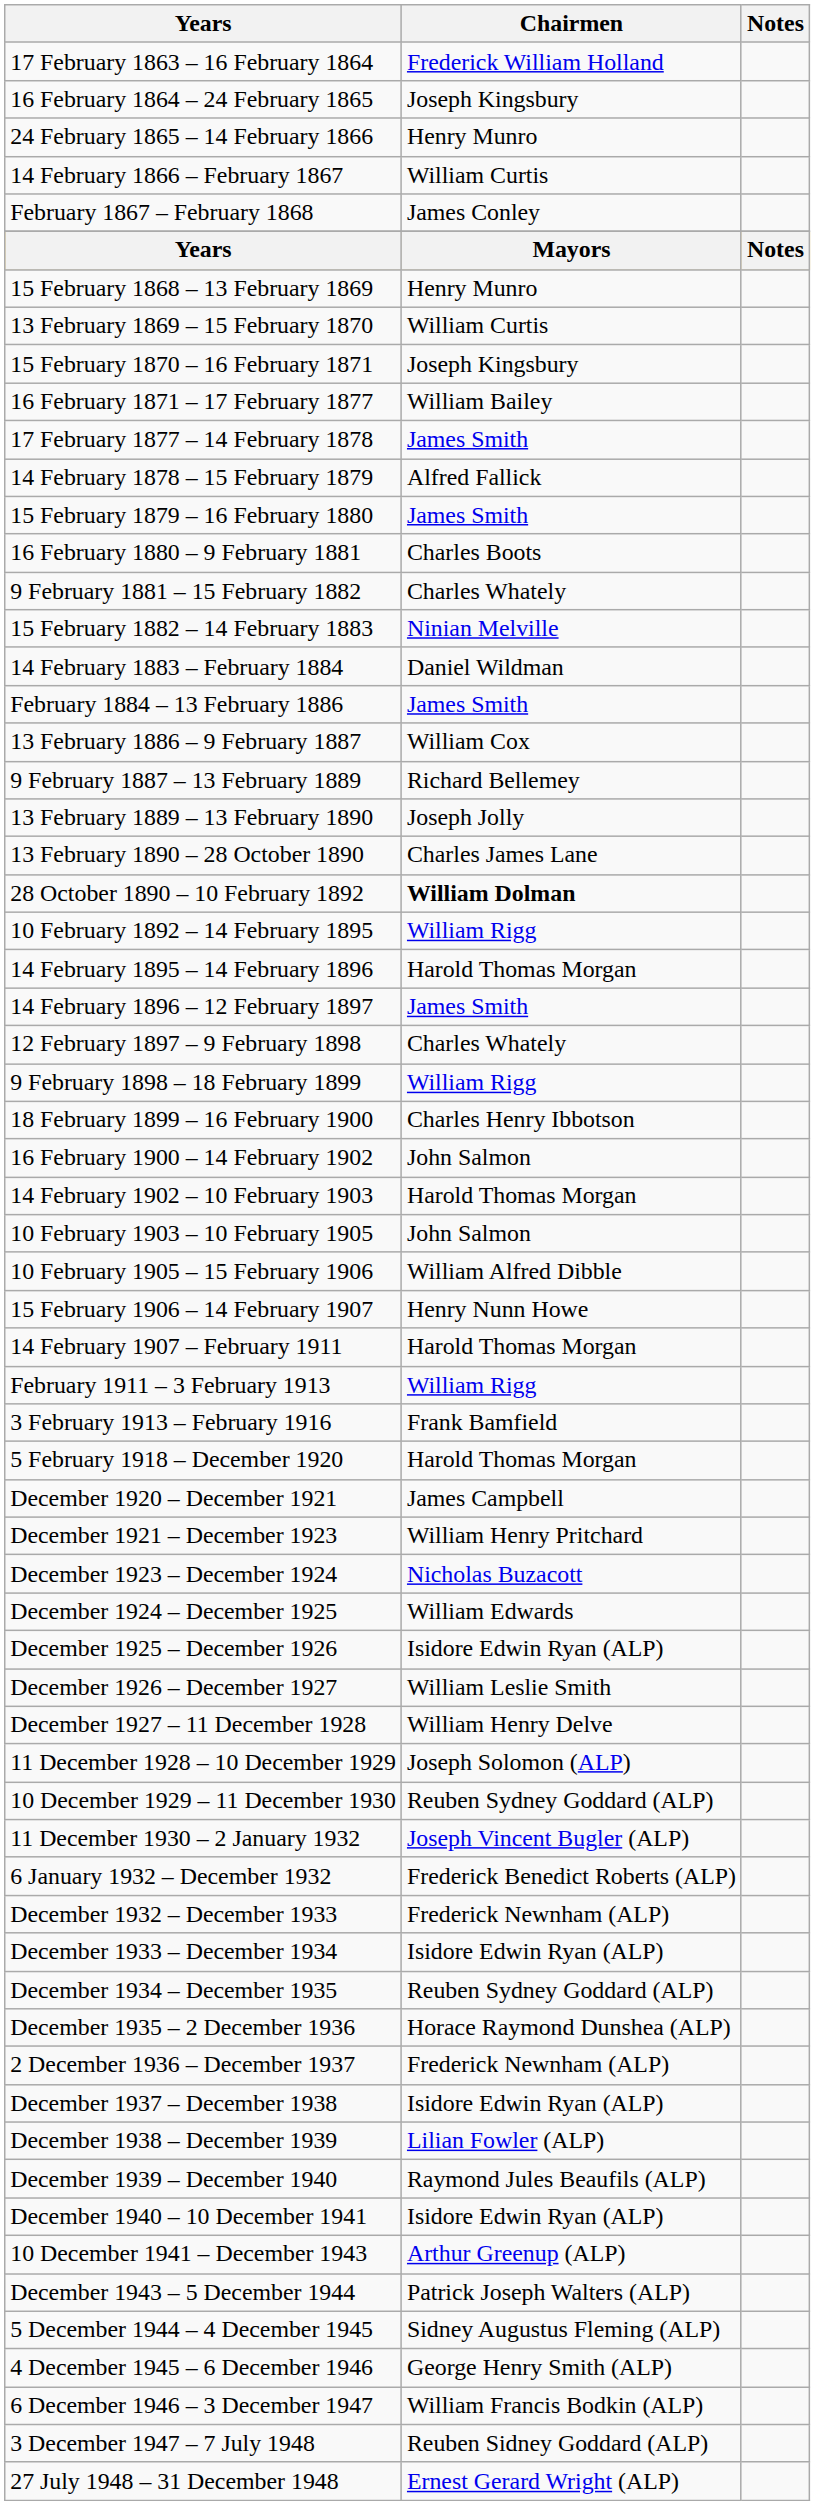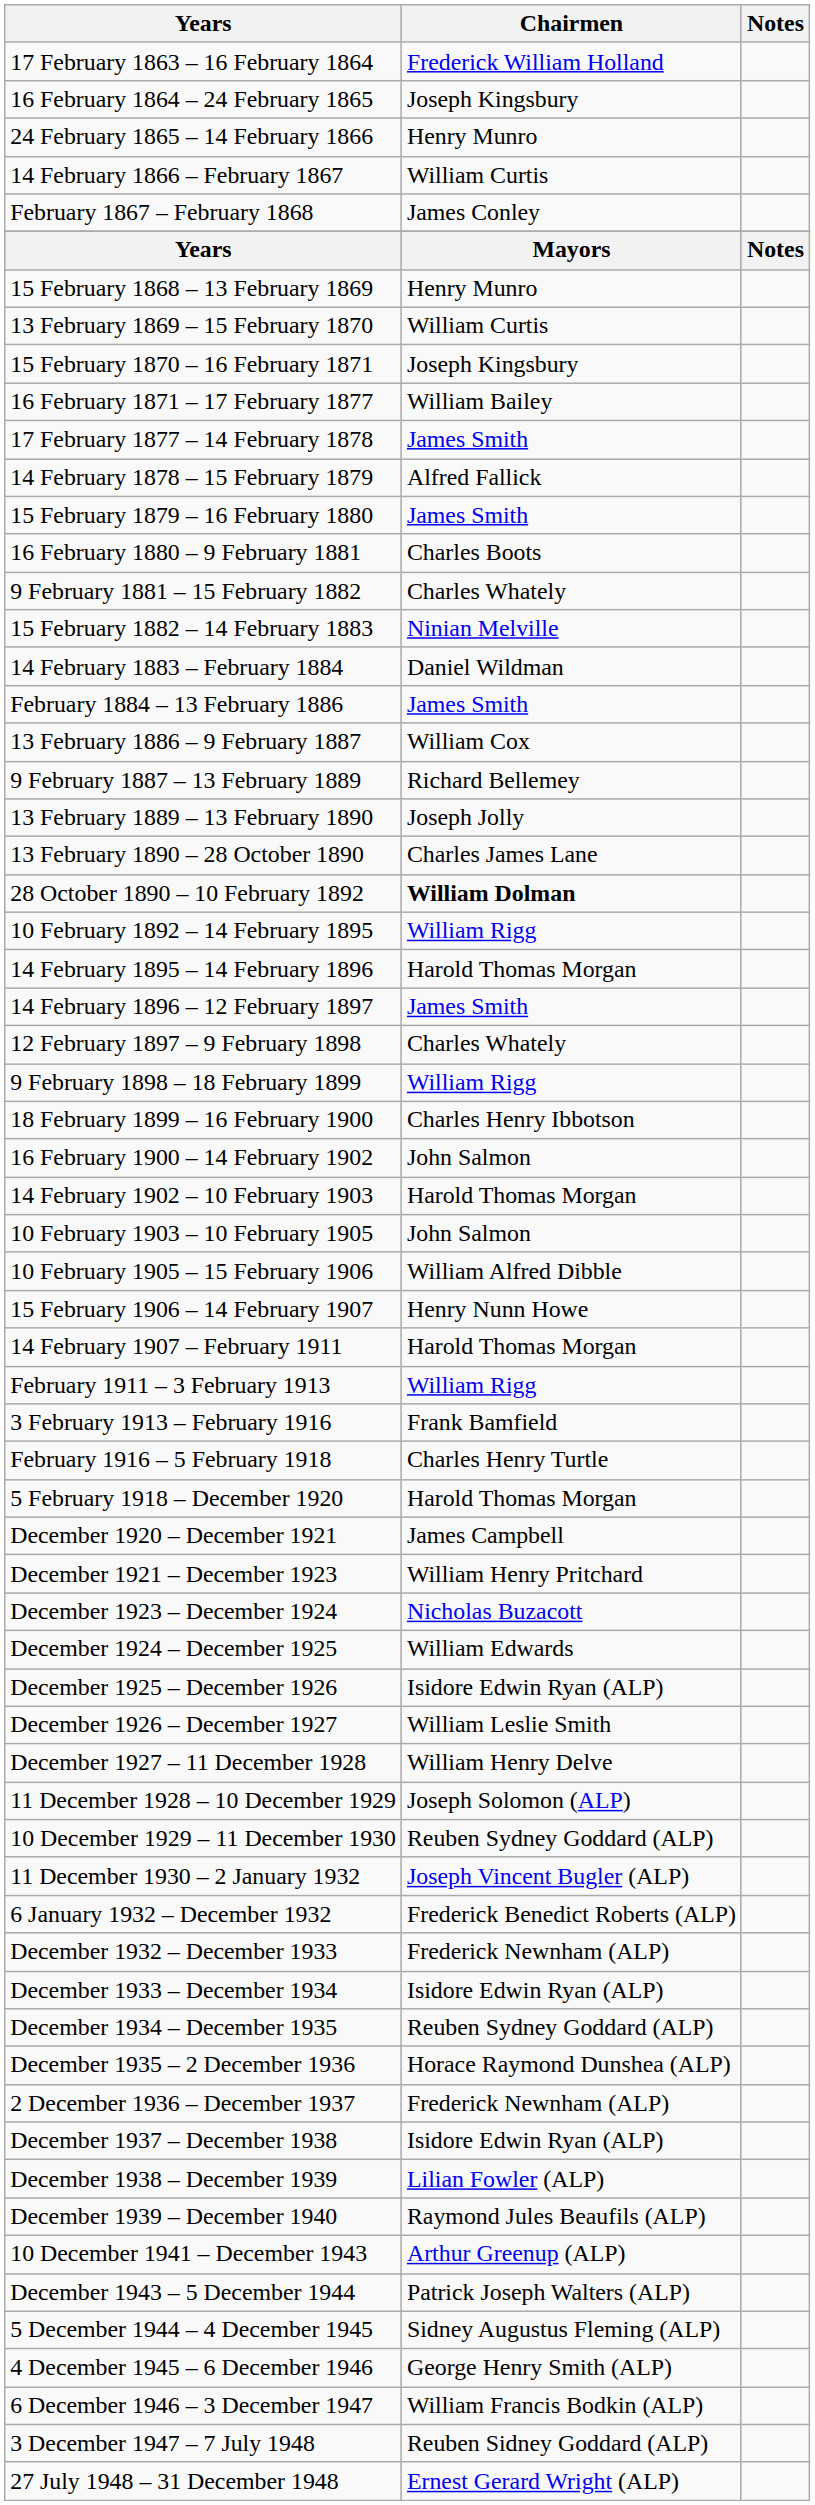 <table class="wikitable">
 <tr>
 <th>Years</th>
 <th>Chairmen</th>
 <th>Notes</th>
 </tr>
 <tr>
 <td>17 February 1863 – 16 February 1864</td>
 <td><a href='#'>Frederick William Holland</a></td>
 <td></td>
 </tr>
 <tr>
 <td>16 February 1864 – 24 February 1865</td>
 <td>Joseph Kingsbury</td>
 <td></td>
 </tr>
 <tr>
 <td>24 February 1865 – 14 February 1866</td>
 <td>Henry Munro</td>
 <td></td>
 </tr>
 <tr>
 <td>14 February 1866 – February 1867</td>
 <td>William Curtis</td>
 <td></td>
 </tr>
 <tr>
 <td>February 1867 – February 1868</td>
 <td>James Conley</td>
 <td></td>
 </tr>
 <tr>
 </tr>
 <tr bgcolor="#FFCC33">
 <th>Years</th>
 <th>Mayors</th>
 <th>Notes</th>
 </tr>
 <tr>
 <td>15 February 1868 – 13 February 1869</td>
 <td>Henry Munro</td>
 <td></td>
 </tr>
 <tr>
 <td>13 February 1869 – 15 February 1870</td>
 <td>William Curtis</td>
 <td></td>
 </tr>
 <tr>
 <td>15 February 1870 – 16 February 1871</td>
 <td>Joseph Kingsbury</td>
 <td></td>
 </tr>
 <tr>
 <td>16 February 1871 – 17 February 1877</td>
 <td>William Bailey</td>
 <td></td>
 </tr>
 <tr>
 <td>17 February 1877 – 14 February 1878</td>
 <td><a href='#'>James Smith</a></td>
 <td></td>
 </tr>
 <tr>
 <td>14 February 1878 – 15 February 1879</td>
 <td>Alfred Fallick</td>
 <td></td>
 </tr>
 <tr>
 <td>15 February 1879 – 16 February 1880</td>
 <td><a href='#'>James Smith</a></td>
 <td></td>
 </tr>
 <tr>
 <td>16 February 1880 – 9 February 1881</td>
 <td>Charles Boots</td>
 <td></td>
 </tr>
 <tr>
 <td>9 February 1881 – 15 February 1882</td>
 <td>Charles Whately</td>
 <td></td>
 </tr>
 <tr>
 <td>15 February 1882 – 14 February 1883</td>
 <td><a href='#'>Ninian Melville</a></td>
 <td></td>
 </tr>
 <tr>
 <td>14 February 1883 – February 1884</td>
 <td>Daniel Wildman</td>
 <td></td>
 </tr>
 <tr>
 <td>February 1884 – 13 February 1886</td>
 <td><a href='#'>James Smith</a></td>
 <td></td>
 </tr>
 <tr>
 <td>13 February 1886 – 9 February 1887</td>
 <td>William Cox</td>
 <td></td>
 </tr>
 <tr>
 <td>9 February 1887 – 13 February 1889</td>
 <td>Richard Bellemey</td>
 <td></td>
 </tr>
 <tr>
 <td>13 February 1889 – 13 February 1890</td>
 <td>Joseph Jolly</td>
 <td></td>
 </tr>
 <tr>
 <td>13 February 1890 – 28 October 1890</td>
 <td>Charles James Lane</td>
 <td></td>
 </tr>
 <tr>
 <td>28 October 1890 – 10 February 1892</td>
 <td><strong>William Dolman</strong></td>
 <td></td>
 </tr>
 <tr>
 <td>10 February 1892 – 14 February 1895</td>
 <td><a href='#'>William Rigg</a></td>
 <td></td>
 </tr>
 <tr>
 <td>14 February 1895 – 14 February 1896</td>
 <td>Harold Thomas Morgan</td>
 <td></td>
 </tr>
 <tr>
 <td>14 February 1896 – 12 February 1897</td>
 <td><a href='#'>James Smith</a></td>
 <td></td>
 </tr>
 <tr>
 <td>12 February 1897 – 9 February 1898</td>
 <td>Charles Whately</td>
 <td></td>
 </tr>
 <tr>
 <td>9 February 1898 – 18 February 1899</td>
 <td><a href='#'>William Rigg</a></td>
 <td></td>
 </tr>
 <tr>
 <td>18 February 1899 – 16 February 1900</td>
 <td>Charles Henry Ibbotson</td>
 <td></td>
 </tr>
 <tr>
 <td>16 February 1900 – 14 February 1902</td>
 <td>John Salmon</td>
 <td></td>
 </tr>
 <tr>
 <td>14 February 1902 – 10 February 1903</td>
 <td>Harold Thomas Morgan</td>
 <td></td>
 </tr>
 <tr>
 <td>10 February 1903 – 10 February 1905</td>
 <td>John Salmon</td>
 <td></td>
 </tr>
 <tr>
 <td>10 February 1905 – 15 February 1906</td>
 <td>William Alfred Dibble</td>
 <td></td>
 </tr>
 <tr>
 <td>15 February 1906 – 14 February 1907</td>
 <td>Henry Nunn Howe</td>
 <td></td>
 </tr>
 <tr>
 <td>14 February 1907 – February 1911</td>
 <td>Harold Thomas Morgan</td>
 <td></td>
 </tr>
 <tr>
 <td>February 1911 – 3 February 1913</td>
 <td><a href='#'>William Rigg</a></td>
 <td></td>
 </tr>
 <tr>
 <td>3 February 1913 – February 1916</td>
 <td>Frank Bamfield</td>
 <td></td>
 </tr>
 <tr>
+<td>February 1916 – 5 February 1918</td>
+<td>Charles Henry Turtle</td>
+<td></td>
+</tr>
+<tr>
 <td>5 February 1918 – December 1920</td>
 <td>Harold Thomas Morgan</td>
 <td></td>
 </tr>
 <tr>
 <td>December 1920 – December 1921</td>
 <td>James Campbell</td>
 <td></td>
 </tr>
 <tr>
 <td>December 1921 – December 1923</td>
 <td>William Henry Pritchard</td>
 <td></td>
 </tr>
 <tr>
 <td>December 1923 – December 1924</td>
 <td><a href='#'>Nicholas Buzacott</a></td>
 <td></td>
 </tr>
 <tr>
 <td>December 1924 – December 1925</td>
 <td>William Edwards</td>
 <td></td>
 </tr>
 <tr>
 <td>December 1925 – December 1926</td>
 <td>Isidore Edwin Ryan (ALP)</td>
 <td></td>
 </tr>
 <tr>
 <td>December 1926 – December 1927</td>
 <td>William Leslie Smith</td>
 <td></td>
 </tr>
 <tr>
 <td>December 1927 – 11 December 1928</td>
 <td>William Henry Delve</td>
 <td></td>
 </tr>
 <tr>
 <td>11 December 1928 – 10 December 1929</td>
 <td>Joseph Solomon (<a href='#'>ALP</a>)</td>
 <td></td>
 </tr>
 <tr>
 <td>10 December 1929 – 11 December 1930</td>
 <td>Reuben Sydney Goddard (ALP)</td>
 <td></td>
 </tr>
 <tr>
 <td>11 December 1930 – 2 January 1932</td>
 <td><a href='#'>Joseph Vincent Bugler</a> (ALP)</td>
 <td></td>
 </tr>
 <tr>
 <td>6 January 1932 – December 1932</td>
 <td>Frederick Benedict Roberts (ALP)</td>
 <td></td>
 </tr>
 <tr>
 <td>December 1932 – December 1933</td>
 <td>Frederick Newnham (ALP)</td>
 <td></td>
 </tr>
 <tr>
 <td>December 1933 – December 1934</td>
 <td>Isidore Edwin Ryan (ALP)</td>
 <td></td>
 </tr>
 <tr>
 <td>December 1934 – December 1935</td>
 <td>Reuben Sydney Goddard (ALP)</td>
 <td></td>
 </tr>
 <tr>
 <td>December 1935 – 2 December 1936</td>
 <td>Horace Raymond Dunshea (ALP)</td>
 <td></td>
 </tr>
 <tr>
 <td>2 December 1936 – December 1937</td>
 <td>Frederick Newnham (ALP)</td>
 <td></td>
 </tr>
 <tr>
 <td>December 1937 – December 1938</td>
 <td>Isidore Edwin Ryan (ALP)</td>
 <td></td>
 </tr>
 <tr>
 <td>December 1938 – December 1939</td>
 <td><a href='#'>Lilian Fowler</a> (ALP)</td>
 <td></td>
 </tr>
 <tr>
 <td>December 1939 – December 1940</td>
 <td>Raymond Jules Beaufils (ALP)</td>
 <td></td>
 </tr>
 <tr>
-<td>December 1940 – 10 December 1941</td>
-<td>Isidore Edwin Ryan (ALP)</td>
-<td></td>
-</tr>
-<tr>
 <td>10 December 1941 – December 1943</td>
 <td><a href='#'>Arthur Greenup</a> (ALP)</td>
 <td></td>
 </tr>
 <tr>
 <td>December 1943 – 5 December 1944</td>
 <td>Patrick Joseph Walters (ALP)</td>
 <td></td>
 </tr>
 <tr>
 <td>5 December 1944 – 4 December 1945</td>
 <td>Sidney Augustus Fleming (ALP)</td>
 <td></td>
 </tr>
 <tr>
 <td>4 December 1945 – 6 December 1946</td>
 <td>George Henry Smith (ALP)</td>
 <td></td>
 </tr>
 <tr>
 <td>6 December 1946 – 3 December 1947</td>
 <td>William Francis Bodkin (ALP)</td>
 <td></td>
 </tr>
 <tr>
 <td>3 December 1947 – 7 July 1948</td>
 <td>Reuben Sidney Goddard (ALP)</td>
 <td></td>
 </tr>
 <tr>
 <td>27 July 1948 – 31 December 1948</td>
 <td><a href='#'>Ernest Gerard Wright</a> (ALP)</td>
 <td></td>
 </tr>
 </table>
